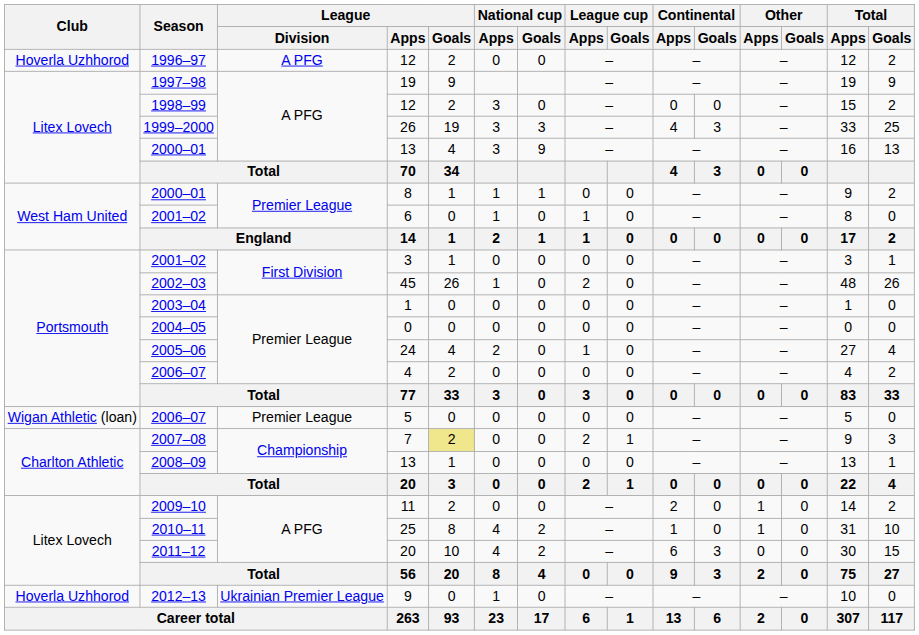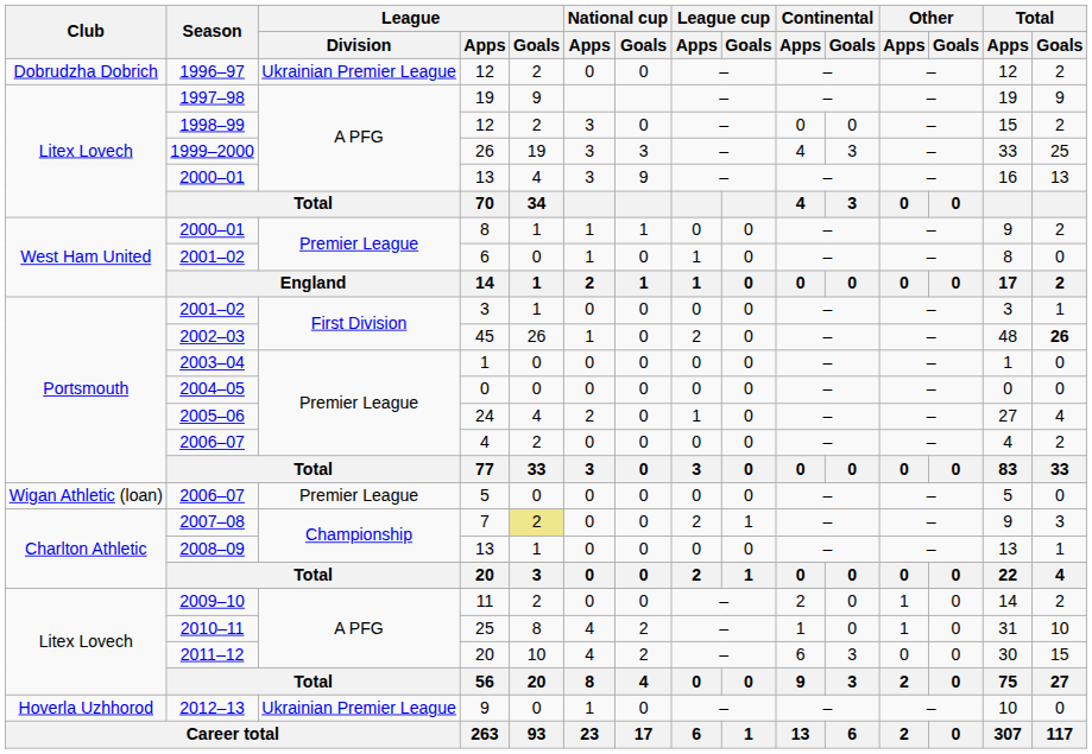 <table class="wikitable" style="text-align:center">
 <tr>
 <th rowspan="2">Club</th>
 <th rowspan="2">Season</th>
 <th colspan="3">League</th>
 <th colspan="2">National cup</th>
 <th colspan="2">League cup</th>
 <th colspan="2">Continental</th>
 <th colspan="2">Other</th>
 <th colspan="2">Total</th>
 </tr>
 <tr>
 <th>Division</th>
 <th>Apps</th>
 <th>Goals</th>
 <th>Apps</th>
 <th>Goals</th>
 <th>Apps</th>
 <th>Goals</th>
 <th>Apps</th>
 <th>Goals</th>
 <th>Apps</th>
 <th>Goals</th>
 <th>Apps</th>
 <th>Goals</th>
 </tr>
 <tr>
-<td><a href='#'>Hoverla Uzhhorod</a></td>
+<td><a href='#'>Dobrudzha Dobrich</a></td>
 <td><a href='#'>1996–97</a></td>
-<td><a href='#'>A PFG</a></td>
+<td><a href='#'>Ukrainian Premier League</a></td>
 <td>12</td>
 <td>2</td>
 <td>0</td>
 <td>0</td>
 <td colspan="2">–</td>
 <td colspan="2">–</td>
 <td colspan="2">–</td>
 <td>12</td>
 <td>2</td>
 </tr>
 <tr>
 <td rowspan="5"><a href='#'>Litex Lovech</a></td>
 <td><a href='#'>1997–98</a></td>
 <td rowspan="4">A PFG</td>
 <td>19</td>
 <td>9</td>
 <td></td>
 <td></td>
 <td colspan="2">–</td>
 <td colspan="2">–</td>
 <td colspan="2">–</td>
 <td>19</td>
 <td>9</td>
 </tr>
 <tr>
 <td><a href='#'>1998–99</a></td>
 <td>12</td>
 <td>2</td>
 <td>3</td>
 <td>0</td>
 <td colspan="2">–</td>
 <td>0</td>
 <td>0</td>
 <td colspan="2">–</td>
 <td>15</td>
 <td>2</td>
 </tr>
 <tr>
 <td><a href='#'>1999–2000</a></td>
 <td>26</td>
 <td>19</td>
 <td>3</td>
 <td>3</td>
 <td colspan="2">–</td>
 <td>4</td>
 <td>3</td>
 <td colspan="2">–</td>
 <td>33</td>
 <td>25</td>
 </tr>
 <tr>
 <td><a href='#'>2000–01</a></td>
 <td>13</td>
 <td>4</td>
 <td>3</td>
 <td>9</td>
 <td colspan="2">–</td>
 <td colspan="2">–</td>
 <td colspan="2">–</td>
 <td>16</td>
 <td>13</td>
 </tr>
 <tr>
 <th colspan="2">Total</th>
 <th>70</th>
 <th>34</th>
 <th></th>
 <th></th>
 <th></th>
 <th></th>
 <th>4</th>
 <th>3</th>
 <th>0</th>
 <th>0</th>
 <th></th>
 <th></th>
 </tr>
 <tr>
 <td rowspan="3"><a href='#'>West Ham United</a></td>
 <td><a href='#'>2000–01</a></td>
 <td rowspan="2"><a href='#'>Premier League</a></td>
 <td>8</td>
 <td>1</td>
 <td>1</td>
 <td>1</td>
 <td>0</td>
 <td>0</td>
 <td colspan="2">–</td>
 <td colspan="2">–</td>
 <td>9</td>
 <td>2</td>
 </tr>
 <tr>
 <td><a href='#'>2001–02</a></td>
 <td>6</td>
 <td>0</td>
 <td>1</td>
 <td>0</td>
 <td>1</td>
 <td>0</td>
 <td colspan="2">–</td>
 <td colspan="2">–</td>
 <td>8</td>
 <td>0</td>
 </tr>
 <tr>
 <th colspan="2">England</th>
 <th>14</th>
 <th>1</th>
 <th>2</th>
 <th>1</th>
 <th>1</th>
 <th>0</th>
 <th>0</th>
 <th>0</th>
 <th>0</th>
 <th>0</th>
 <th>17</th>
 <th>2</th>
 </tr>
 <tr>
 <td rowspan="7"><a href='#'>Portsmouth</a></td>
 <td><a href='#'>2001–02</a></td>
 <td rowspan="2"><a href='#'>First Division</a></td>
 <td>3</td>
 <td>1</td>
 <td>0</td>
 <td>0</td>
 <td>0</td>
 <td>0</td>
 <td colspan="2">–</td>
 <td colspan="2">–</td>
 <td>3</td>
 <td>1</td>
 </tr>
 <tr>
 <td><a href='#'>2002–03</a></td>
 <td>45</td>
 <td>26</td>
 <td>1</td>
 <td>0</td>
 <td>2</td>
 <td>0</td>
 <td colspan="2">–</td>
 <td colspan="2">–</td>
 <td>48</td>
-<td>26</td>
+<td><strong>26</strong></td>
 </tr>
 <tr>
 <td><a href='#'>2003–04</a></td>
 <td rowspan="4">Premier League</td>
 <td>1</td>
 <td>0</td>
 <td>0</td>
 <td>0</td>
 <td>0</td>
 <td>0</td>
 <td colspan="2">–</td>
 <td colspan="2">–</td>
 <td>1</td>
 <td>0</td>
 </tr>
 <tr>
 <td><a href='#'>2004–05</a></td>
 <td>0</td>
 <td>0</td>
 <td>0</td>
 <td>0</td>
 <td>0</td>
 <td>0</td>
 <td colspan="2">–</td>
 <td colspan="2">–</td>
 <td>0</td>
 <td>0</td>
 </tr>
 <tr>
 <td><a href='#'>2005–06</a></td>
 <td>24</td>
 <td>4</td>
 <td>2</td>
 <td>0</td>
 <td>1</td>
 <td>0</td>
 <td colspan="2">–</td>
 <td colspan="2">–</td>
 <td>27</td>
 <td>4</td>
 </tr>
 <tr>
 <td><a href='#'>2006–07</a></td>
 <td>4</td>
 <td>2</td>
 <td>0</td>
 <td>0</td>
 <td>0</td>
 <td>0</td>
 <td colspan="2">–</td>
 <td colspan="2">–</td>
 <td>4</td>
 <td>2</td>
 </tr>
 <tr>
 <th colspan="2">Total</th>
 <th>77</th>
 <th>33</th>
 <th>3</th>
 <th>0</th>
 <th>3</th>
 <th>0</th>
 <th>0</th>
 <th>0</th>
 <th>0</th>
 <th>0</th>
 <th>83</th>
 <th>33</th>
 </tr>
 <tr>
 <td><a href='#'>Wigan Athletic</a> (loan)</td>
 <td><a href='#'>2006–07</a></td>
 <td>Premier League</td>
 <td>5</td>
 <td>0</td>
 <td>0</td>
 <td>0</td>
 <td>0</td>
 <td>0</td>
 <td colspan="2">–</td>
 <td colspan="2">–</td>
 <td>5</td>
 <td>0</td>
 </tr>
 <tr>
 <td rowspan="3"><a href='#'>Charlton Athletic</a></td>
 <td><a href='#'>2007–08</a></td>
 <td rowspan="2"><a href='#'>Championship</a></td>
 <td>7</td>
 <td style="background: khaki;">2</td>
 <td>0</td>
 <td>0</td>
 <td>2</td>
 <td>1</td>
 <td colspan="2">–</td>
 <td colspan="2">–</td>
 <td>9</td>
 <td>3</td>
 </tr>
 <tr>
 <td><a href='#'>2008–09</a></td>
 <td>13</td>
 <td>1</td>
 <td>0</td>
 <td>0</td>
 <td>0</td>
 <td>0</td>
 <td colspan="2">–</td>
 <td colspan="2">–</td>
 <td>13</td>
 <td>1</td>
 </tr>
 <tr>
 <th colspan="2">Total</th>
 <th>20</th>
 <th>3</th>
 <th>0</th>
 <th>0</th>
 <th>2</th>
 <th>1</th>
 <th>0</th>
 <th>0</th>
 <th>0</th>
 <th>0</th>
 <th>22</th>
 <th>4</th>
 </tr>
 <tr>
 <td rowspan="4">Litex Lovech</td>
 <td><a href='#'>2009–10</a></td>
 <td rowspan="3">A PFG</td>
 <td>11</td>
 <td>2</td>
 <td>0</td>
 <td>0</td>
 <td colspan="2">–</td>
 <td>2</td>
 <td>0</td>
 <td>1</td>
 <td>0</td>
 <td>14</td>
 <td>2</td>
 </tr>
 <tr>
 <td><a href='#'>2010–11</a></td>
 <td>25</td>
 <td>8</td>
 <td>4</td>
 <td>2</td>
 <td colspan="2">–</td>
 <td>1</td>
 <td>0</td>
 <td>1</td>
 <td>0</td>
 <td>31</td>
 <td>10</td>
 </tr>
 <tr>
 <td><a href='#'>2011–12</a></td>
 <td>20</td>
 <td>10</td>
 <td>4</td>
 <td>2</td>
 <td colspan="2">–</td>
 <td>6</td>
 <td>3</td>
 <td>0</td>
 <td>0</td>
 <td>30</td>
 <td>15</td>
 </tr>
 <tr>
 <th colspan="2">Total</th>
 <th>56</th>
 <th>20</th>
 <th>8</th>
 <th>4</th>
 <th>0</th>
 <th>0</th>
 <th>9</th>
 <th>3</th>
 <th>2</th>
 <th>0</th>
 <th>75</th>
 <th>27</th>
 </tr>
 <tr>
 <td><a href='#'>Hoverla Uzhhorod</a></td>
 <td><a href='#'>2012–13</a></td>
 <td><a href='#'>Ukrainian Premier League</a></td>
 <td>9</td>
 <td>0</td>
 <td>1</td>
 <td>0</td>
 <td colspan="2">–</td>
 <td colspan="2">–</td>
 <td colspan="2">–</td>
 <td>10</td>
 <td>0</td>
 </tr>
 <tr>
 <th colspan="3">Career total</th>
 <th>263</th>
 <th>93</th>
 <th>23</th>
 <th>17</th>
 <th>6</th>
 <th>1</th>
 <th>13</th>
 <th>6</th>
 <th>2</th>
 <th>0</th>
 <th>307</th>
 <th>117</th>
 </tr>
 </table>
